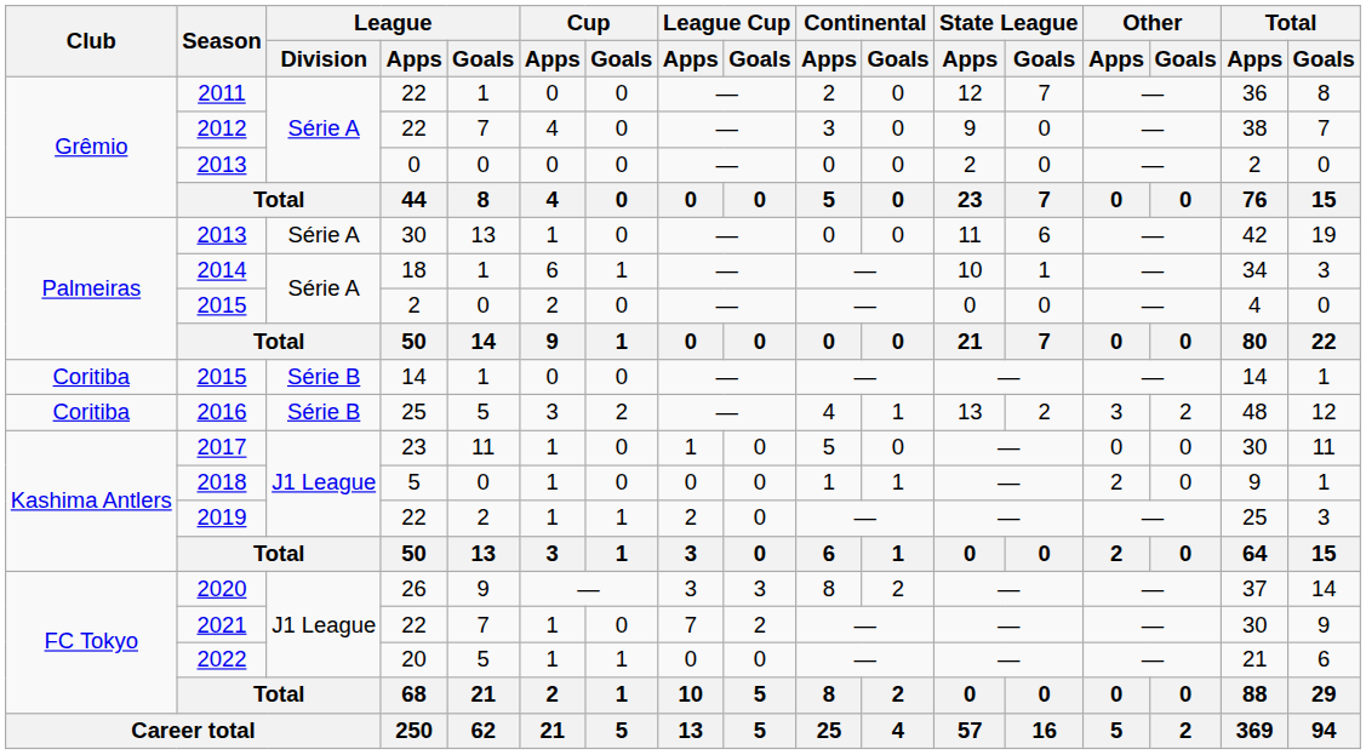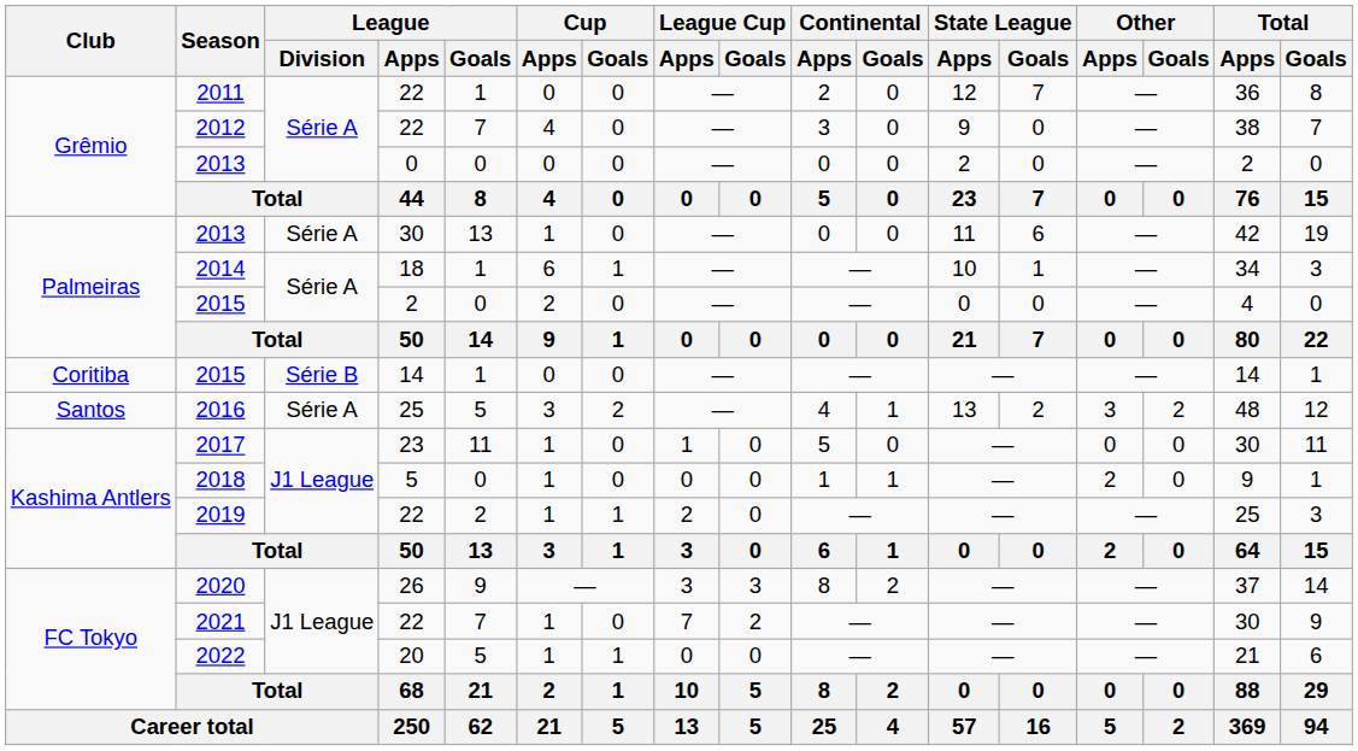 <table class="wikitable" style="text-align: center;">
 <tr>
 <th rowspan="2">Club</th>
 <th rowspan="2">Season</th>
 <th colspan="3">League</th>
 <th colspan="2">Cup</th>
 <th colspan="2">League Cup</th>
 <th colspan="2">Continental</th>
 <th colspan="2">State League</th>
 <th colspan="2">Other</th>
 <th colspan="2">Total</th>
 </tr>
 <tr>
 <th>Division</th>
 <th>Apps</th>
 <th>Goals</th>
 <th>Apps</th>
 <th>Goals</th>
 <th>Apps</th>
 <th>Goals</th>
 <th>Apps</th>
 <th>Goals</th>
 <th>Apps</th>
 <th>Goals</th>
 <th>Apps</th>
 <th>Goals</th>
 <th>Apps</th>
 <th>Goals</th>
 </tr>
 <tr>
 <td rowspan="4"><a href='#'>Grêmio</a></td>
 <td><a href='#'>2011</a></td>
 <td rowspan="3"><a href='#'>Série A</a></td>
 <td>22</td>
 <td>1</td>
 <td>0</td>
 <td>0</td>
 <td colspan="2">—</td>
 <td>2</td>
 <td>0</td>
 <td>12</td>
 <td>7</td>
 <td colspan="2">—</td>
 <td>36</td>
 <td>8</td>
 </tr>
 <tr>
 <td><a href='#'>2012</a></td>
 <td>22</td>
 <td>7</td>
 <td>4</td>
 <td>0</td>
 <td colspan="2">—</td>
 <td>3</td>
 <td>0</td>
 <td>9</td>
 <td>0</td>
 <td colspan="2">—</td>
 <td>38</td>
 <td>7</td>
 </tr>
 <tr>
 <td><a href='#'>2013</a></td>
 <td>0</td>
 <td>0</td>
 <td>0</td>
 <td>0</td>
 <td colspan="2">—</td>
 <td>0</td>
 <td>0</td>
 <td>2</td>
 <td>0</td>
 <td colspan="2">—</td>
 <td>2</td>
 <td>0</td>
 </tr>
 <tr>
 <th colspan="2">Total</th>
 <th>44</th>
 <th>8</th>
 <th>4</th>
 <th>0</th>
 <th>0</th>
 <th>0</th>
 <th>5</th>
 <th>0</th>
 <th>23</th>
 <th>7</th>
 <th>0</th>
 <th>0</th>
 <th>76</th>
 <th>15</th>
 </tr>
 <tr>
 <td rowspan="4"><a href='#'>Palmeiras</a></td>
 <td><a href='#'>2013</a></td>
 <td>Série A</td>
 <td>30</td>
 <td>13</td>
 <td>1</td>
 <td>0</td>
 <td colspan="2">—</td>
 <td>0</td>
 <td>0</td>
 <td>11</td>
 <td>6</td>
 <td colspan="2">—</td>
 <td>42</td>
 <td>19</td>
 </tr>
 <tr>
 <td><a href='#'>2014</a></td>
 <td rowspan="2">Série A</td>
 <td>18</td>
 <td>1</td>
 <td>6</td>
 <td>1</td>
 <td colspan="2">—</td>
 <td colspan="2">—</td>
 <td>10</td>
 <td>1</td>
 <td colspan="2">—</td>
 <td>34</td>
 <td>3</td>
 </tr>
 <tr>
 <td><a href='#'>2015</a></td>
 <td>2</td>
 <td>0</td>
 <td>2</td>
 <td>0</td>
 <td colspan="2">—</td>
 <td colspan="2">—</td>
 <td>0</td>
 <td>0</td>
 <td colspan="2">—</td>
 <td>4</td>
 <td>0</td>
 </tr>
 <tr>
 <th colspan="2">Total</th>
 <th>50</th>
 <th>14</th>
 <th>9</th>
 <th>1</th>
 <th>0</th>
 <th>0</th>
 <th>0</th>
 <th>0</th>
 <th>21</th>
 <th>7</th>
 <th>0</th>
 <th>0</th>
 <th>80</th>
 <th>22</th>
 </tr>
 <tr>
 <td><a href='#'>Coritiba</a></td>
 <td><a href='#'>2015</a></td>
 <td><a href='#'>Série B</a></td>
 <td>14</td>
 <td>1</td>
 <td>0</td>
 <td>0</td>
 <td colspan="2">—</td>
 <td colspan="2">—</td>
 <td colspan="2">—</td>
 <td colspan="2">—</td>
 <td>14</td>
 <td>1</td>
 </tr>
 <tr>
-<td><a href='#'>Coritiba</a></td>
+<td><a href='#'>Santos</a></td>
 <td><a href='#'>2016</a></td>
-<td><a href='#'>Série B</a></td>
+<td>Série A</td>
 <td>25</td>
 <td>5</td>
 <td>3</td>
 <td>2</td>
 <td colspan="2">—</td>
 <td>4</td>
 <td>1</td>
 <td>13</td>
 <td>2</td>
 <td>3</td>
 <td>2</td>
 <td>48</td>
 <td>12</td>
 </tr>
 <tr>
 <td rowspan="4"><a href='#'>Kashima Antlers</a></td>
 <td><a href='#'>2017</a></td>
 <td rowspan="3"><a href='#'>J1 League</a></td>
 <td>23</td>
 <td>11</td>
 <td>1</td>
 <td>0</td>
 <td>1</td>
 <td>0</td>
 <td>5</td>
 <td>0</td>
 <td colspan="2">—</td>
 <td>0</td>
 <td>0</td>
 <td>30</td>
 <td>11</td>
 </tr>
 <tr>
 <td><a href='#'>2018</a></td>
 <td>5</td>
 <td>0</td>
 <td>1</td>
 <td>0</td>
 <td>0</td>
 <td>0</td>
 <td>1</td>
 <td>1</td>
 <td colspan="2">—</td>
 <td>2</td>
 <td>0</td>
 <td>9</td>
 <td>1</td>
 </tr>
 <tr>
 <td><a href='#'>2019</a></td>
 <td>22</td>
 <td>2</td>
 <td>1</td>
 <td>1</td>
 <td>2</td>
 <td>0</td>
 <td colspan="2">—</td>
 <td colspan="2">—</td>
 <td colspan="2">—</td>
 <td>25</td>
 <td>3</td>
 </tr>
 <tr>
 <th colspan="2">Total</th>
 <th>50</th>
 <th>13</th>
 <th>3</th>
 <th>1</th>
 <th>3</th>
 <th>0</th>
 <th>6</th>
 <th>1</th>
 <th>0</th>
 <th>0</th>
 <th>2</th>
 <th>0</th>
 <th>64</th>
 <th>15</th>
 </tr>
 <tr>
 <td rowspan="4"><a href='#'>FC Tokyo</a></td>
 <td><a href='#'>2020</a></td>
 <td rowspan="3">J1 League</td>
 <td>26</td>
 <td>9</td>
 <td colspan="2">—</td>
 <td>3</td>
 <td>3</td>
 <td>8</td>
 <td>2</td>
 <td colspan="2">—</td>
 <td colspan="2">—</td>
 <td>37</td>
 <td>14</td>
 </tr>
 <tr>
 <td><a href='#'>2021</a></td>
 <td>22</td>
 <td>7</td>
 <td>1</td>
 <td>0</td>
 <td>7</td>
 <td>2</td>
 <td colspan="2">—</td>
 <td colspan="2">—</td>
 <td colspan="2">—</td>
 <td>30</td>
 <td>9</td>
 </tr>
 <tr>
 <td><a href='#'>2022</a></td>
 <td>20</td>
 <td>5</td>
 <td>1</td>
 <td>1</td>
 <td>0</td>
 <td>0</td>
 <td colspan="2">—</td>
 <td colspan="2">—</td>
 <td colspan="2">—</td>
 <td>21</td>
 <td>6</td>
 </tr>
 <tr>
 <th colspan="2">Total</th>
 <th>68</th>
 <th>21</th>
 <th>2</th>
 <th>1</th>
 <th>10</th>
 <th>5</th>
 <th>8</th>
 <th>2</th>
 <th>0</th>
 <th>0</th>
 <th>0</th>
 <th>0</th>
 <th>88</th>
 <th>29</th>
 </tr>
 <tr>
 <th colspan="3">Career total</th>
 <th>250</th>
 <th>62</th>
 <th>21</th>
 <th>5</th>
 <th>13</th>
 <th>5</th>
 <th>25</th>
 <th>4</th>
 <th>57</th>
 <th>16</th>
 <th>5</th>
 <th>2</th>
 <th>369</th>
 <th>94</th>
 </tr>
 </table>
